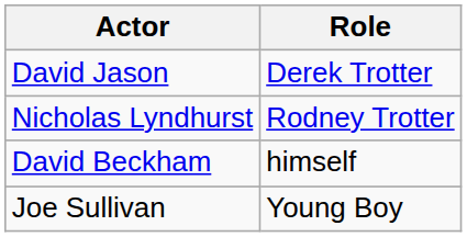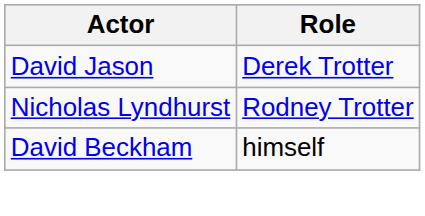 <table class="wikitable">
 <tr>
 <th>Actor</th>
 <th>Role</th>
 </tr>
 <tr>
 <td><a href='#'>David Jason</a></td>
 <td><a href='#'>Derek Trotter</a></td>
 </tr>
 <tr>
 <td><a href='#'>Nicholas Lyndhurst</a></td>
 <td><a href='#'>Rodney Trotter</a></td>
 </tr>
 <tr>
 <td><a href='#'>David Beckham</a></td>
 <td>himself</td>
 </tr>
-<tr>
-<td>Joe Sullivan</td>
-<td>Young Boy</td>
-</tr>
 </table>
